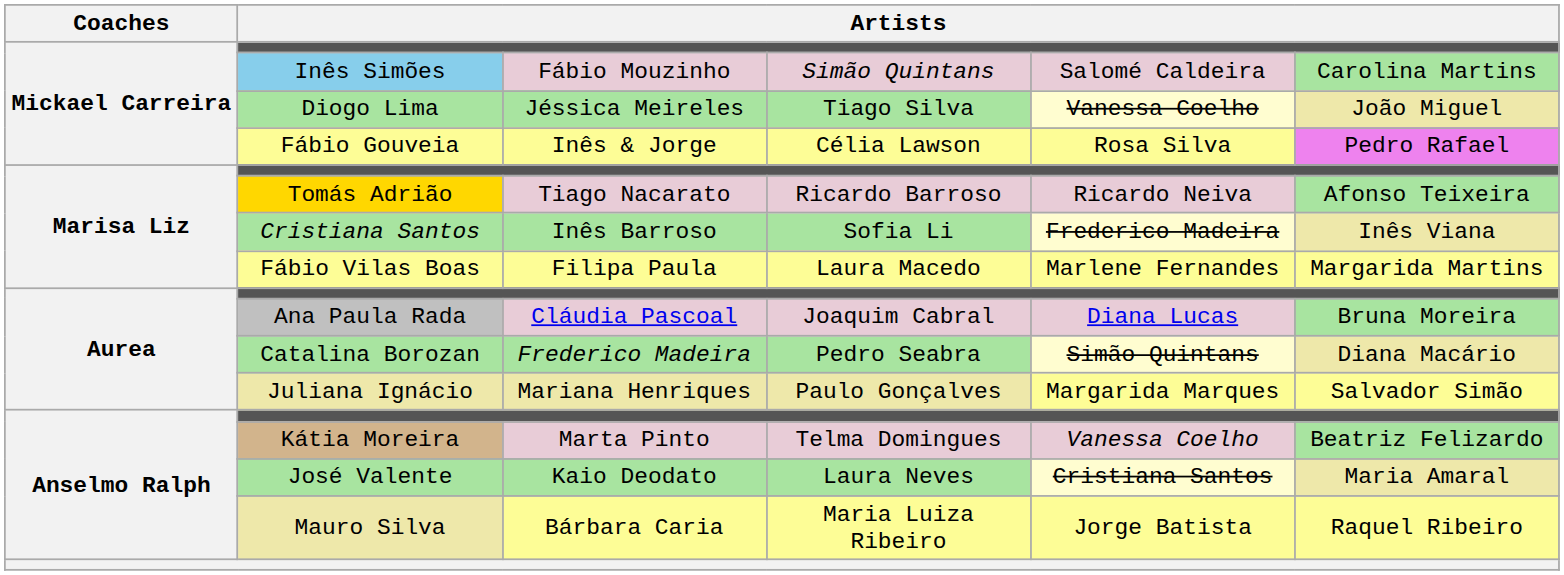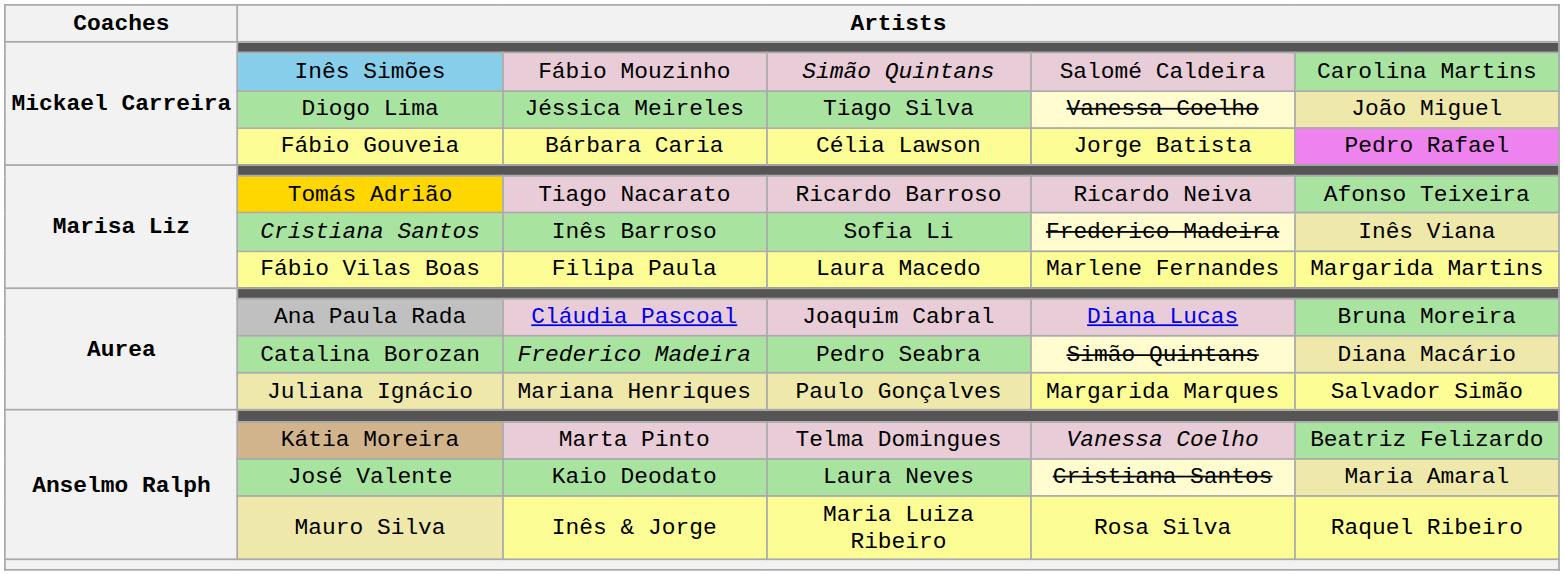 <table class="wikitable collapsible collapsed" style="text-align:center; width:100%">
 <tr>
 <th style="width:15%">Coaches</th>
 <th style="width:85%" colspan="5">Artists</th>
 </tr>
 <tr>
 <th rowspan="4">Mickael Carreira</th>
 <td colspan="5" style="background:#555"></td>
 </tr>
 <tr>
 <td width="17%" bgcolor="skyblue">Inês Simões</td>
 <td width="17%" bgcolor="#e8ccd7">Fábio Mouzinho</td>
 <td width="17%" bgcolor="#e8ccd7"><em>Simão Quintans</em></td>
 <td width="17%" bgcolor="#e8ccd7">Salomé Caldeira</td>
 <td width="17%" bgcolor="#a8e4a0">Carolina Martins</td>
 </tr>
 <tr>
 <td bgcolor="#a8e4a0">Diogo Lima</td>
 <td bgcolor="#a8e4a0">Jéssica Meireles</td>
 <td bgcolor="#a8e4a0">Tiago Silva</td>
 <td bgcolor="#fffdd0"><s>Vanessa Coelho</s></td>
 <td bgcolor="palegoldenrod">João Miguel</td>
 </tr>
 <tr>
 <td bgcolor="#fdfd96">Fábio Gouveia</td>
-<td bgcolor="#fdfd96">Inês & Jorge</td>
+<td bgcolor="#fdfd96">Bárbara Caria</td>
 <td bgcolor="#fdfd96">Célia Lawson</td>
-<td bgcolor="#fdfd96">Rosa Silva</td>
+<td bgcolor="#fdfd96">Jorge Batista</td>
 <td bgcolor="violet">Pedro Rafael</td>
 </tr>
 <tr>
 <th rowspan="4">Marisa Liz</th>
 <td colspan="5" style="background:#555"></td>
 </tr>
 <tr>
 <td bgcolor="gold">Tomás Adrião</td>
 <td bgcolor="#e8ccd7">Tiago Nacarato</td>
 <td bgcolor="#e8ccd7">Ricardo Barroso</td>
 <td bgcolor="#e8ccd7">Ricardo Neiva</td>
 <td bgcolor="#a8e4a0">Afonso Teixeira</td>
 </tr>
 <tr>
 <td bgcolor="#a8e4a0"><em>Cristiana Santos</em></td>
 <td bgcolor="#a8e4a0">Inês Barroso</td>
 <td bgcolor="#a8e4a0">Sofia Li</td>
 <td bgcolor="#fffdd0"><s>Frederico Madeira</s></td>
 <td bgcolor="palegoldenrod">Inês Viana</td>
 </tr>
 <tr>
 <td bgcolor="#fdfd96">Fábio Vilas Boas</td>
 <td bgcolor="#fdfd96">Filipa Paula</td>
 <td bgcolor="#fdfd96">Laura Macedo</td>
 <td bgcolor="#fdfd96">Marlene Fernandes</td>
 <td bgcolor="#fdfd96">Margarida Martins</td>
 </tr>
 <tr>
 <th rowspan="4">Aurea</th>
 <td colspan="5" style="background:#555"></td>
 </tr>
 <tr>
 <td bgcolor="silver">Ana Paula Rada</td>
 <td bgcolor="#e8ccd7"><a href='#'>Cláudia Pascoal</a></td>
 <td bgcolor="#e8ccd7">Joaquim Cabral</td>
 <td bgcolor="#e8ccd7"><a href='#'>Diana Lucas</a></td>
 <td bgcolor="#a8e4a0">Bruna Moreira</td>
 </tr>
 <tr>
 <td bgcolor="#a8e4a0">Catalina Borozan</td>
 <td bgcolor="#a8e4a0"><em>Frederico Madeira</em></td>
 <td bgcolor="#a8e4a0">Pedro Seabra</td>
 <td bgcolor="#fffdd0"><s>Simão Quintans</s></td>
 <td bgcolor="palegoldenrod">Diana Macário</td>
 </tr>
 <tr>
 <td bgcolor="palegoldenrod">Juliana Ignácio</td>
 <td bgcolor="palegoldenrod">Mariana Henriques</td>
 <td bgcolor="palegoldenrod">Paulo Gonçalves</td>
 <td bgcolor="#fdfd96">Margarida Marques</td>
 <td bgcolor="#fdfd96">Salvador Simão</td>
 </tr>
 <tr>
 <th rowspan="4">Anselmo Ralph</th>
 <td colspan="5" style="background:#555"></td>
 </tr>
 <tr>
 <td bgcolor="tan">Kátia Moreira</td>
 <td bgcolor="#e8ccd7">Marta Pinto</td>
 <td bgcolor="#e8ccd7">Telma Domingues</td>
 <td bgcolor="#e8ccd7"><em>Vanessa Coelho</em></td>
 <td bgcolor="#a8e4a0">Beatriz Felizardo</td>
 </tr>
 <tr>
 <td bgcolor="#a8e4a0">José Valente</td>
 <td bgcolor="#a8e4a0">Kaio Deodato</td>
 <td bgcolor="#a8e4a0">Laura Neves</td>
 <td bgcolor="#fffdd0"><s>Cristiana Santos</s></td>
 <td bgcolor="palegoldenrod">Maria Amaral</td>
 </tr>
 <tr>
 <td bgcolor="palegoldenrod">Mauro Silva</td>
-<td bgcolor="#fdfd96">Bárbara Caria</td>
+<td bgcolor="#fdfd96">Inês & Jorge</td>
 <td bgcolor="#fdfd96">Maria Luiza Ribeiro</td>
-<td bgcolor="#fdfd96">Jorge Batista</td>
+<td bgcolor="#fdfd96">Rosa Silva</td>
 <td bgcolor="#fdfd96">Raquel Ribeiro</td>
 </tr>
 <tr>
 <th style="font-size:90%; line-height:12px" colspan="7"></th>
 </tr>
 </table>
